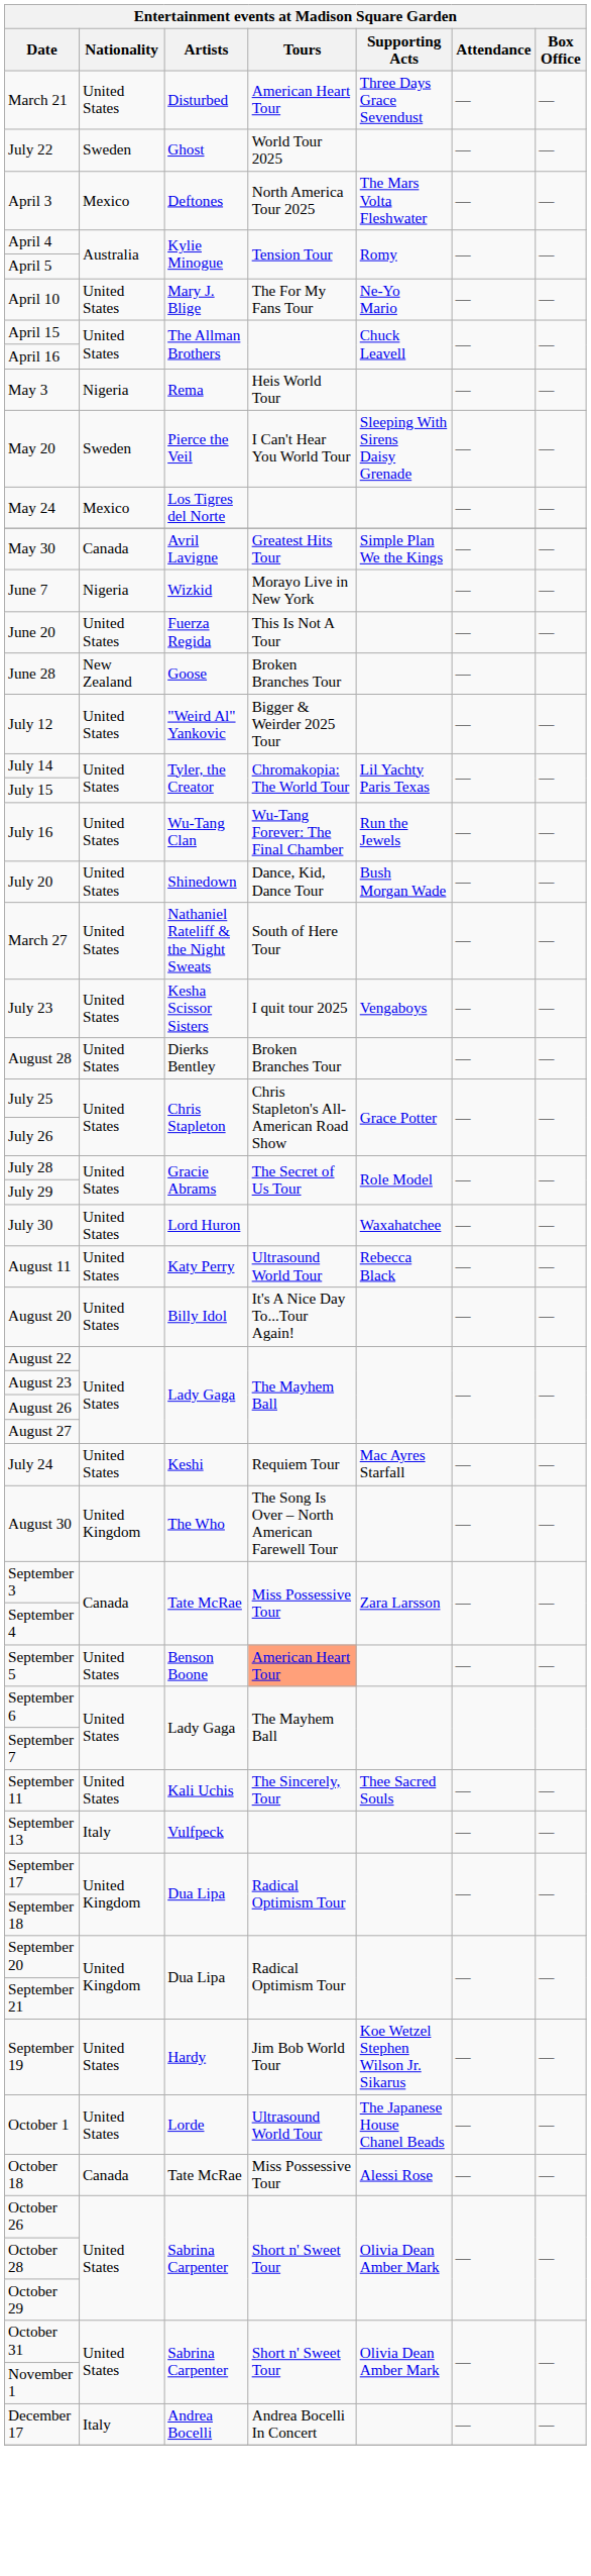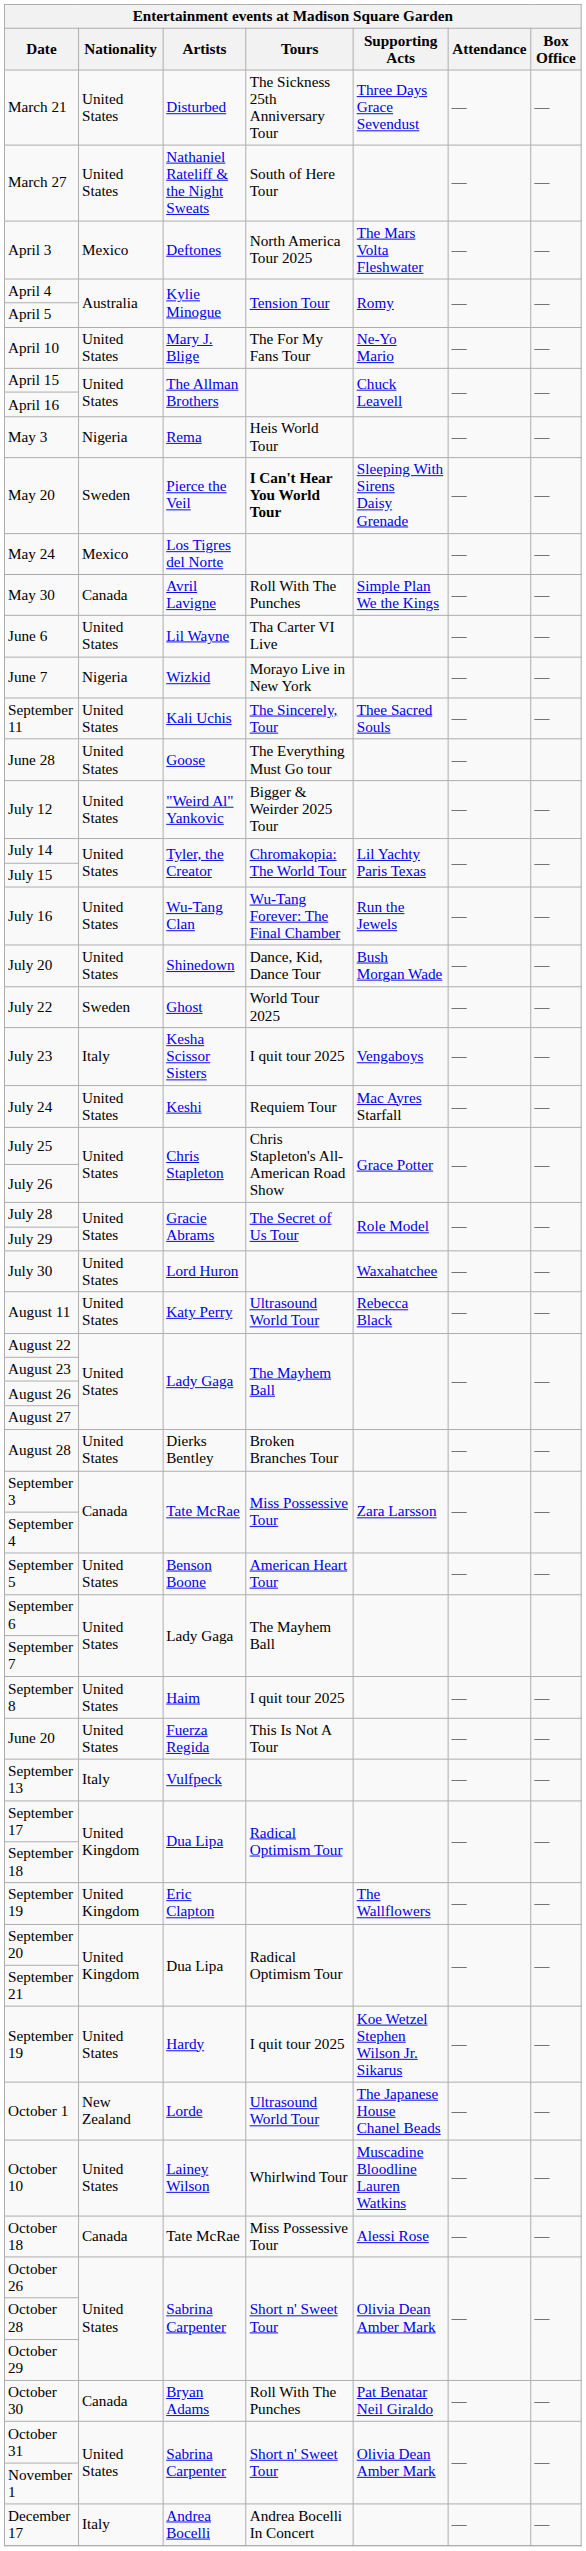 <table class="wikitable">
 <tr>
 <th colspan="7">Entertainment events at Madison Square Garden</th>
 </tr>
 <tr>
 <th width=100>Date</th>
 <th width=150>Nationality</th>
 <th width=200>Artists</th>
 <th width=300>Tours</th>
 <th width=200>Supporting Acts</th>
 <th width=100>Attendance</th>
 <th width=100>Box Office</th>
 </tr>
 <tr>
 <td>March 21</td>
 <td>United States</td>
 <td><a href='#'>Disturbed</a></td>
-<td><a href='#'>American Heart Tour</a></td>
+<td>The Sickness 25th Anniversary Tour</td>
 <td><a href='#'>Three Days Grace</a><br><a href='#'>Sevendust</a></td>
 <td>—</td>
 <td>—</td>
 </tr>
 <tr>
-<td>July 22</td>
-<td>Sweden</td>
-<td><a href='#'>Ghost</a></td>
-<td>World Tour 2025</td>
+<td>March 27</td>
+<td>United States</td>
+<td><a href='#'>Nathaniel Rateliff & the Night Sweats</a></td>
+<td>South of Here Tour</td>
 <td></td>
 <td>—</td>
 <td>—</td>
 </tr>
 <tr>
 <td>April 3</td>
 <td>Mexico</td>
 <td><a href='#'>Deftones</a></td>
 <td>North America Tour 2025</td>
 <td><a href='#'>The Mars Volta</a><br><a href='#'>Fleshwater</a></td>
 <td>—</td>
 <td>—</td>
 </tr>
 <tr>
 <td>April 4</td>
 <td rowspan="2">Australia</td>
 <td rowspan="2"><a href='#'>Kylie Minogue</a></td>
 <td rowspan="2"><a href='#'>Tension Tour</a></td>
 <td rowspan="2"><a href='#'>Romy</a></td>
 <td rowspan="2">—</td>
 <td rowspan="2">—</td>
 </tr>
 <tr>
 <td>April 5</td>
 </tr>
 <tr>
 <td>April 10</td>
 <td>United States</td>
 <td><a href='#'>Mary J. Blige</a></td>
 <td>The For My Fans Tour</td>
 <td><a href='#'>Ne-Yo</a><br><a href='#'>Mario</a></td>
 <td>—</td>
 <td>—</td>
 </tr>
 <tr>
 <td>April 15</td>
 <td rowspan="2">United States</td>
 <td rowspan="2"><a href='#'>The Allman Brothers</a></td>
 <td rowspan="2"></td>
 <td rowspan="2"><a href='#'>Chuck Leavell</a></td>
 <td rowspan="2">—</td>
 <td rowspan="2">—</td>
 </tr>
 <tr>
 <td>April 16</td>
 </tr>
 <tr>
 <td>May 3</td>
 <td>Nigeria</td>
 <td><a href='#'>Rema</a></td>
 <td>Heis World Tour</td>
 <td></td>
 <td>—</td>
 <td>—</td>
 </tr>
 <tr>
 <td>May 20</td>
 <td>Sweden</td>
 <td><a href='#'>Pierce the Veil</a></td>
-<td>I Can't Hear You World Tour</td>
+<td><strong>I Can't Hear You World Tour</strong></td>
 <td><a href='#'>Sleeping With Sirens</a><br><a href='#'>Daisy Grenade</a></td>
 <td>—</td>
 <td>—</td>
 </tr>
 <tr>
 <td>May 24</td>
 <td>Mexico</td>
 <td><a href='#'>Los Tigres del Norte</a></td>
 <td></td>
 <td></td>
 <td>—</td>
 <td>—</td>
 </tr>
 <tr>
 </tr>
 <tr>
 <td>May 30</td>
 <td>Canada</td>
 <td><a href='#'>Avril Lavigne</a></td>
-<td><a href='#'>Greatest Hits Tour</a></td>
+<td>Roll With The Punches</td>
 <td><a href='#'>Simple Plan</a><br><a href='#'>We the Kings</a></td>
+<td>—</td>
+<td>—</td>
+</tr>
+<tr>
+<td>June 6</td>
+<td>United States</td>
+<td><a href='#'>Lil Wayne</a></td>
+<td>Tha Carter VI Live</td>
+<td></td>
 <td>—</td>
 <td>—</td>
 </tr>
 <tr>
 <td>June 7</td>
 <td>Nigeria</td>
 <td><a href='#'>Wizkid</a></td>
 <td>Morayo Live in New York</td>
 <td></td>
 <td>—</td>
 <td>—</td>
 </tr>
 <tr>
-<td>June 20</td>
+<td>September 11</td>
 <td>United States</td>
-<td><a href='#'>Fuerza Regida</a></td>
-<td>This Is Not A Tour</td>
-<td></td>
+<td><a href='#'>Kali Uchis</a></td>
+<td><a href='#'>The Sincerely, Tour</a></td>
+<td><a href='#'>Thee Sacred Souls</a></td>
 <td>—</td>
 <td>—</td>
 </tr>
 <tr>
 <td>June 28</td>
-<td>New Zealand</td>
+<td>United States</td>
 <td><a href='#'>Goose</a></td>
-<td>Broken Branches Tour</td>
+<td>The Everything Must Go tour</td>
 <td></td>
 <td>—</td>
 </tr>
 <tr>
 <td>July 12</td>
 <td>United States</td>
 <td><a href='#'>"Weird Al" Yankovic</a></td>
 <td>Bigger & Weirder 2025 Tour</td>
 <td></td>
 <td>—</td>
 <td>—</td>
 </tr>
 <tr>
 <td>July 14</td>
 <td rowspan="2">United States</td>
 <td rowspan="2"><a href='#'>Tyler, the Creator</a></td>
 <td rowspan="2"><a href='#'>Chromakopia: The World Tour</a></td>
 <td rowspan="2"><a href='#'>Lil Yachty</a><br><a href='#'>Paris Texas</a></td>
 <td rowspan="2">—</td>
 <td rowspan="2">—</td>
 </tr>
 <tr>
 <td>July 15</td>
 </tr>
 <tr>
 <td>July 16</td>
 <td>United States</td>
 <td><a href='#'>Wu-Tang Clan</a></td>
 <td><a href='#'>Wu-Tang Forever: The Final Chamber</a></td>
 <td><a href='#'>Run the Jewels</a></td>
 <td>—</td>
 <td>—</td>
 </tr>
 <tr>
 <td>July 20</td>
 <td>United States</td>
 <td><a href='#'>Shinedown</a></td>
 <td>Dance, Kid, Dance Tour</td>
 <td><a href='#'>Bush</a><br><a href='#'>Morgan Wade</a></td>
 <td>—</td>
 <td>—</td>
 </tr>
 <tr>
-<td>March 27</td>
-<td>United States</td>
-<td><a href='#'>Nathaniel Rateliff & the Night Sweats</a></td>
-<td>South of Here Tour</td>
+<td>July 22</td>
+<td>Sweden</td>
+<td><a href='#'>Ghost</a></td>
+<td>World Tour 2025</td>
 <td></td>
 <td>—</td>
 <td>—</td>
 </tr>
 <tr>
 <td>July 23</td>
-<td>United States</td>
+<td>Italy</td>
 <td><a href='#'>Kesha</a><br><a href='#'>Scissor Sisters</a></td>
 <td>I quit tour 2025</td>
 <td><a href='#'>Vengaboys</a></td>
 <td>—</td>
 <td>—</td>
 </tr>
 <tr>
-<td>August 28</td>
+<td>July 24</td>
 <td>United States</td>
-<td>Dierks Bentley</td>
-<td>Broken Branches Tour</td>
-<td></td>
+<td><a href='#'>Keshi</a></td>
+<td>Requiem Tour</td>
+<td><a href='#'>Mac Ayres</a><br>Starfall</td>
 <td>—</td>
 <td>—</td>
 </tr>
 <tr>
 <td>July 25</td>
 <td rowspan="2">United States</td>
 <td rowspan="2"><a href='#'>Chris Stapleton</a></td>
 <td rowspan="2">Chris Stapleton's All-American Road Show</td>
 <td rowspan="2"><a href='#'>Grace Potter</a></td>
 <td rowspan="2">—</td>
 <td rowspan="2">—</td>
 </tr>
 <tr>
 <td>July 26</td>
 </tr>
 <tr>
 <td>July 28</td>
 <td rowspan="2">United States</td>
 <td rowspan="2"><a href='#'>Gracie Abrams</a></td>
 <td rowspan="2"><a href='#'>The Secret of Us Tour</a></td>
 <td rowspan="2"><a href='#'>Role Model</a></td>
 <td rowspan="2">—</td>
 <td rowspan="2">—</td>
 </tr>
 <tr>
 <td>July 29</td>
 </tr>
 <tr>
 <td>July 30</td>
 <td>United States</td>
 <td><a href='#'>Lord Huron</a></td>
 <td></td>
 <td><a href='#'>Waxahatchee</a></td>
 <td>—</td>
 <td>—</td>
 </tr>
 <tr>
 <td>August 11</td>
 <td>United States</td>
 <td><a href='#'>Katy Perry</a></td>
 <td><a href='#'>Ultrasound World Tour</a></td>
 <td><a href='#'>Rebecca Black</a></td>
 <td>—</td>
 <td>—</td>
 </tr>
 <tr>
-<td>August 20</td>
-<td>United States</td>
-<td><a href='#'>Billy Idol</a></td>
-<td>It's A Nice Day To...Tour Again!</td>
-<td></td>
-<td>—</td>
-<td>—</td>
-</tr>
-<tr>
 <td>August 22</td>
 <td rowspan="4">United States</td>
 <td rowspan="4"><a href='#'>Lady Gaga</a></td>
 <td rowspan="4"><a href='#'>The Mayhem Ball</a></td>
 <td rowspan="4"></td>
 <td rowspan="4">—</td>
 <td rowspan="4">—</td>
 </tr>
 <tr>
 <td>August 23</td>
 </tr>
 <tr>
 <td>August 26</td>
 </tr>
 <tr>
 <td>August 27</td>
 </tr>
 <tr>
-<td>July 24</td>
+<td>August 28</td>
 <td>United States</td>
-<td><a href='#'>Keshi</a></td>
-<td>Requiem Tour</td>
-<td><a href='#'>Mac Ayres</a><br>Starfall</td>
-<td>—</td>
-<td>—</td>
-</tr>
-<tr>
-<td>August 30</td>
-<td>United Kingdom</td>
-<td><a href='#'>The Who</a></td>
-<td>The Song Is Over – North American Farewell Tour</td>
+<td>Dierks Bentley</td>
+<td>Broken Branches Tour</td>
 <td></td>
 <td>—</td>
 <td>—</td>
 </tr>
 <tr>
 <td>September 3</td>
 <td rowspan="2">Canada</td>
 <td rowspan="2"><a href='#'>Tate McRae</a></td>
 <td rowspan="2"><a href='#'>Miss Possessive Tour</a></td>
 <td rowspan="2"><a href='#'>Zara Larsson</a></td>
 <td rowspan="2">—</td>
 <td rowspan="2">—</td>
 </tr>
 <tr>
 <td>September 4</td>
 </tr>
 <tr>
 <td>September 5</td>
 <td>United States</td>
 <td><a href='#'>Benson Boone</a></td>
-<td style="background: lightsalmon;"><a href='#'>American Heart Tour</a></td>
+<td><a href='#'>American Heart Tour</a></td>
 <td></td>
 <td>—</td>
 <td>—</td>
 </tr>
 <tr>
 <td>September 6</td>
 <td rowspan="2">United States</td>
 <td rowspan="2">Lady Gaga</td>
 <td rowspan="2">The Mayhem Ball</td>
 <td rowspan="2"></td>
 <td rowspan="2"></td>
 <td rowspan="2"></td>
 </tr>
 <tr>
 <td>September 7</td>
 </tr>
 <tr>
-<td>September 11</td>
+<td>September 8</td>
 <td>United States</td>
-<td><a href='#'>Kali Uchis</a></td>
-<td><a href='#'>The Sincerely, Tour</a></td>
-<td><a href='#'>Thee Sacred Souls</a></td>
+<td><a href='#'>Haim</a></td>
+<td>I quit tour 2025</td>
+<td></td>
+<td>—</td>
+<td>—</td>
+</tr>
+<tr>
+<td>June 20</td>
+<td>United States</td>
+<td><a href='#'>Fuerza Regida</a></td>
+<td>This Is Not A Tour</td>
+<td></td>
 <td>—</td>
 <td>—</td>
 </tr>
 <tr>
 <td>September 13</td>
 <td>Italy</td>
 <td><a href='#'>Vulfpeck</a></td>
 <td></td>
 <td></td>
 <td>—</td>
 <td>—</td>
 </tr>
 <tr>
 <td>September 17</td>
 <td rowspan="2">United Kingdom</td>
 <td rowspan="2"><a href='#'>Dua Lipa</a></td>
 <td rowspan="2"><a href='#'>Radical Optimism Tour</a></td>
 <td rowspan="2"></td>
 <td rowspan="2">—</td>
 <td rowspan="2">—</td>
 </tr>
 <tr>
 <td>September 18</td>
 </tr>
 <tr>
+<td>September 19</td>
+<td>United Kingdom</td>
+<td><a href='#'>Eric Clapton</a></td>
+<td></td>
+<td><a href='#'>The Wallflowers</a></td>
+<td>—</td>
+<td>—</td>
+</tr>
+<tr>
 <td>September 20</td>
 <td rowspan="2">United Kingdom</td>
 <td rowspan="2">Dua Lipa</td>
 <td rowspan="2">Radical Optimism Tour</td>
 <td rowspan="2"></td>
 <td rowspan="2">—</td>
 <td rowspan="2">—</td>
 </tr>
 <tr>
 <td>September 21</td>
 </tr>
 <tr>
 <td>September 19</td>
 <td>United States</td>
 <td><a href='#'>Hardy</a></td>
-<td>Jim Bob World Tour</td>
+<td>I quit tour 2025</td>
 <td><a href='#'>Koe Wetzel</a><br><a href='#'>Stephen Wilson Jr.</a><br><a href='#'>Sikarus</a></td>
 <td>—</td>
 <td>—</td>
 </tr>
 <tr>
 <td>October 1</td>
-<td>United States</td>
+<td>New Zealand</td>
 <td><a href='#'>Lorde</a></td>
 <td><a href='#'>Ultrasound World Tour</a></td>
 <td><a href='#'>The Japanese House</a><br><a href='#'>Chanel Beads</a></td>
+<td>—</td>
+<td>—</td>
+</tr>
+<tr>
+<td>October 10</td>
+<td>United States</td>
+<td><a href='#'>Lainey Wilson</a></td>
+<td>Whirlwind Tour</td>
+<td><a href='#'>Muscadine Bloodline</a><br><a href='#'>Lauren Watkins</a></td>
 <td>—</td>
 <td>—</td>
 </tr>
 <tr>
 <td>October 18</td>
 <td>Canada</td>
 <td>Tate McRae</td>
 <td>Miss Possessive Tour</td>
 <td><a href='#'>Alessi Rose</a></td>
 <td>—</td>
 <td>—</td>
 </tr>
 <tr>
 <td>October 26</td>
 <td rowspan="3">United States</td>
 <td rowspan="3"><a href='#'>Sabrina Carpenter</a></td>
 <td rowspan="3"><a href='#'>Short n' Sweet Tour</a></td>
 <td rowspan="3"><a href='#'>Olivia Dean</a><br><a href='#'>Amber Mark</a></td>
 <td rowspan="3">—</td>
 <td rowspan="3">—</td>
 </tr>
 <tr>
 <td>October 28</td>
 </tr>
 <tr>
 <td>October 29</td>
 </tr>
 <tr>
+<td>October 30</td>
+<td>Canada</td>
+<td><a href='#'>Bryan Adams</a></td>
+<td>Roll With The Punches</td>
+<td><a href='#'>Pat Benatar</a><br><a href='#'>Neil Giraldo</a></td>
+<td>—</td>
+<td>—</td>
+</tr>
+<tr>
 <td>October 31</td>
 <td rowspan="2">United States</td>
 <td rowspan="2"><a href='#'>Sabrina Carpenter</a></td>
 <td rowspan="2"><a href='#'>Short n' Sweet Tour</a></td>
 <td rowspan="2"><a href='#'>Olivia Dean</a><br><a href='#'>Amber Mark</a></td>
 <td rowspan="2">—</td>
 <td rowspan="2">—</td>
 </tr>
 <tr>
 <td>November 1</td>
 </tr>
 <tr>
 <td>December 17</td>
 <td>Italy</td>
 <td><a href='#'>Andrea Bocelli</a></td>
 <td>Andrea Bocelli In Concert</td>
 <td></td>
 <td>—</td>
 <td>—</td>
 </tr>
 <tr>
 </tr>
 </table>
